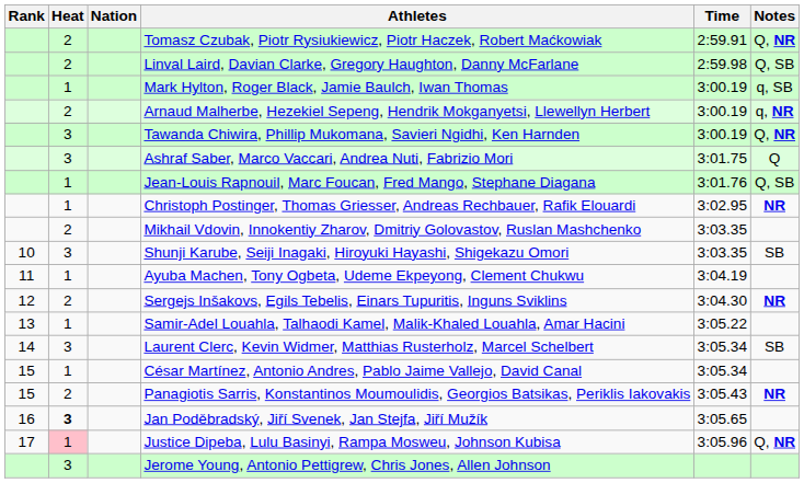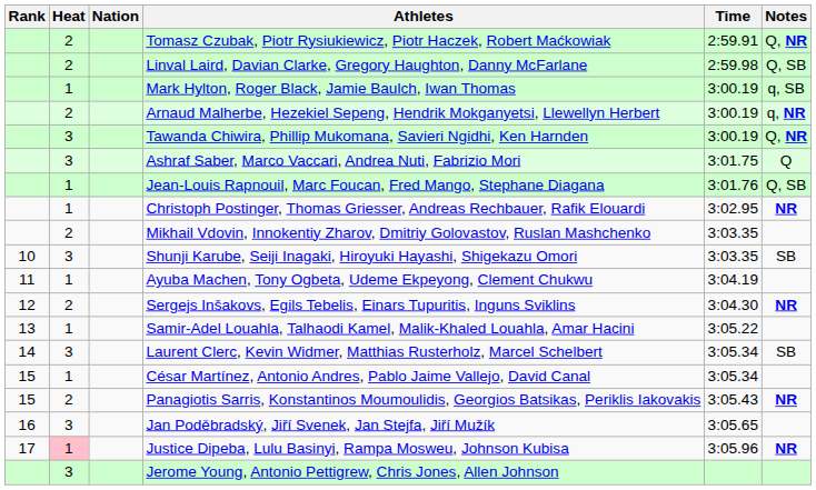 <table class="wikitable sortable" style="text-align:center">
 <tr>
 <th>Rank</th>
 <th>Heat</th>
 <th>Nation</th>
 <th>Athletes</th>
 <th>Time</th>
 <th>Notes</th>
 </tr>
 <tr bgcolor=ccffcc>
 <td></td>
 <td>2</td>
 <td align=left></td>
 <td align=left><a href='#'>Tomasz Czubak</a>, <a href='#'>Piotr Rysiukiewicz</a>, <a href='#'>Piotr Haczek</a>, <a href='#'>Robert Maćkowiak</a></td>
 <td>2:59.91</td>
 <td>Q, <strong><a href='#'>NR</a></strong></td>
 </tr>
 <tr bgcolor=ccffcc>
 <td></td>
 <td>2</td>
 <td align=left></td>
 <td align=left><a href='#'>Linval Laird</a>, <a href='#'>Davian Clarke</a>, <a href='#'>Gregory Haughton</a>, <a href='#'>Danny McFarlane</a></td>
 <td>2:59.98</td>
 <td>Q, SB</td>
 </tr>
 <tr bgcolor=ccffcc>
 <td></td>
 <td>1</td>
 <td align=left></td>
 <td align=left><a href='#'>Mark Hylton</a>, <a href='#'>Roger Black</a>, <a href='#'>Jamie Baulch</a>, <a href='#'>Iwan Thomas</a></td>
 <td>3:00.19</td>
 <td>q, SB</td>
 </tr>
 <tr bgcolor=ddffdd>
 <td></td>
 <td>2</td>
 <td align=left></td>
 <td align=left><a href='#'>Arnaud Malherbe</a>, <a href='#'>Hezekiel Sepeng</a>, <a href='#'>Hendrik Mokganyetsi</a>, <a href='#'>Llewellyn Herbert</a></td>
 <td>3:00.19</td>
 <td>q, <strong><a href='#'>NR</a></strong></td>
 </tr>
 <tr bgcolor=ccffcc>
 <td></td>
 <td>3</td>
 <td align=left></td>
 <td align=left><a href='#'>Tawanda Chiwira</a>, <a href='#'>Phillip Mukomana</a>, <a href='#'>Savieri Ngidhi</a>, <a href='#'>Ken Harnden</a></td>
 <td>3:00.19</td>
 <td>Q, <strong><a href='#'>NR</a></strong></td>
 </tr>
 <tr bgcolor=ddffdd>
 <td></td>
 <td>3</td>
 <td align=left></td>
 <td align=left><a href='#'>Ashraf Saber</a>, <a href='#'>Marco Vaccari</a>, <a href='#'>Andrea Nuti</a>, <a href='#'>Fabrizio Mori</a></td>
 <td>3:01.75</td>
 <td>Q</td>
 </tr>
 <tr bgcolor=ccffcc>
 <td></td>
 <td>1</td>
 <td align=left></td>
 <td align=left><a href='#'>Jean-Louis Rapnouil</a>, <a href='#'>Marc Foucan</a>, <a href='#'>Fred Mango</a>, <a href='#'>Stephane Diagana</a></td>
 <td>3:01.76</td>
 <td>Q, SB</td>
 </tr>
 <tr>
 <td></td>
 <td>1</td>
 <td align=left></td>
 <td align=left><a href='#'>Christoph Postinger</a>, <a href='#'>Thomas Griesser</a>, <a href='#'>Andreas Rechbauer</a>, <a href='#'>Rafik Elouardi</a></td>
 <td>3:02.95</td>
 <td><strong><a href='#'>NR</a></strong></td>
 </tr>
 <tr>
 <td></td>
 <td>2</td>
 <td align=left></td>
 <td align=left><a href='#'>Mikhail Vdovin</a>, <a href='#'>Innokentiy Zharov</a>, <a href='#'>Dmitriy Golovastov</a>, <a href='#'>Ruslan Mashchenko</a></td>
 <td>3:03.35</td>
 <td></td>
 </tr>
 <tr>
 <td>10</td>
 <td>3</td>
 <td align=left></td>
 <td align=left><a href='#'>Shunji Karube</a>, <a href='#'>Seiji Inagaki</a>, <a href='#'>Hiroyuki Hayashi</a>, <a href='#'>Shigekazu Omori</a></td>
 <td>3:03.35</td>
 <td>SB</td>
 </tr>
 <tr>
 <td>11</td>
 <td>1</td>
 <td align=left></td>
 <td align=left><a href='#'>Ayuba Machen</a>, <a href='#'>Tony Ogbeta</a>, <a href='#'>Udeme Ekpeyong</a>, <a href='#'>Clement Chukwu</a></td>
 <td>3:04.19</td>
 <td></td>
 </tr>
 <tr>
 <td>12</td>
 <td>2</td>
 <td align=left></td>
 <td align=left><a href='#'>Sergejs Inšakovs</a>, <a href='#'>Egils Tebelis</a>, <a href='#'>Einars Tupuritis</a>, <a href='#'>Inguns Sviklins</a></td>
 <td>3:04.30</td>
 <td><strong><a href='#'>NR</a></strong></td>
 </tr>
 <tr>
 <td>13</td>
 <td>1</td>
 <td align=left></td>
 <td align=left><a href='#'>Samir-Adel Louahla</a>, <a href='#'>Talhaodi Kamel</a>, <a href='#'>Malik-Khaled Louahla</a>, <a href='#'>Amar Hacini</a></td>
 <td>3:05.22</td>
 <td></td>
 </tr>
 <tr>
 <td>14</td>
 <td>3</td>
 <td align=left></td>
 <td align=left><a href='#'>Laurent Clerc</a>, <a href='#'>Kevin Widmer</a>, <a href='#'>Matthias Rusterholz</a>, <a href='#'>Marcel Schelbert</a></td>
 <td>3:05.34</td>
 <td>SB</td>
 </tr>
 <tr>
 <td>15</td>
 <td>1</td>
 <td align=left></td>
 <td align=left><a href='#'>César Martínez</a>, <a href='#'>Antonio Andres</a>, <a href='#'>Pablo Jaime Vallejo</a>, <a href='#'>David Canal</a></td>
 <td>3:05.34</td>
 <td></td>
 </tr>
 <tr>
 <td>15</td>
 <td>2</td>
 <td align=left></td>
 <td align=left><a href='#'>Panagiotis Sarris</a>, <a href='#'>Konstantinos Moumoulidis</a>, <a href='#'>Georgios Batsikas</a>, <a href='#'>Periklis Iakovakis</a></td>
 <td>3:05.43</td>
 <td><strong><a href='#'>NR</a></strong></td>
 </tr>
 <tr>
 <td>16</td>
-<td><strong>3</strong></td>
+<td>3</td>
 <td align=left></td>
 <td align=left><a href='#'>Jan Poděbradský</a>, <a href='#'>Jiří Svenek</a>, <a href='#'>Jan Stejfa</a>, <a href='#'>Jiří Mužík</a></td>
 <td>3:05.65</td>
 <td></td>
 </tr>
 <tr>
 <td>17</td>
 <td style="background: pink;">1</td>
 <td align=left></td>
 <td align=left><a href='#'>Justice Dipeba</a>, <a href='#'>Lulu Basinyi</a>, <a href='#'>Rampa Mosweu</a>, <a href='#'>Johnson Kubisa</a></td>
 <td>3:05.96</td>
-<td>Q, <strong><a href='#'>NR</a></strong></td>
+<td><strong><a href='#'>NR</a></strong></td>
 </tr>
 <tr bgcolor=ccffcc>
 <td></td>
 <td>3</td>
 <td align=left></td>
 <td align=left><a href='#'>Jerome Young</a>, <a href='#'>Antonio Pettigrew</a>, <a href='#'>Chris Jones</a>, <a href='#'>Allen Johnson</a></td>
 <td></td>
 <td></td>
 </tr>
 </table>
